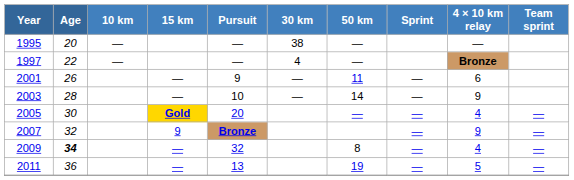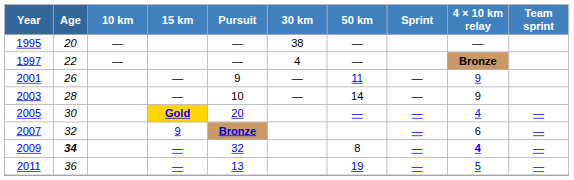 <table class="wikitable" style="font-size:95%; text-align:center; border:grey solid 1px; border-collapse:collapse; background:#ffffff;">
 <tr>
 <th style="background-color:#369; color:white; width:60px;"> Year </th>
 <th style="background-color:#369; color:white; width:40px;"> Age </th>
 <th style="background-color:#4180be; color:white; width:75px;"> 10 km </th>
 <th style="background-color:#4180be; color:white; width:75px;"> 15 km </th>
 <th style="background-color:#4180be; color:white; width:75px;"> Pursuit </th>
 <th style="background-color:#4180be; color:white; width:75px;"> 30 km </th>
 <th style="background-color:#4180be; color:white; width:75px;"> 50 km </th>
 <th style="background-color:#4180be; color:white; width:75px;"> Sprint </th>
 <th style="background-color:#4180be; color:white; width:75px;"> 4 × 10 km <br> relay </th>
 <th style="background-color:#4180be; color:white; width:75px;"> Team <br> sprint </th>
 </tr>
 <tr>
 <td><a href='#'>1995</a></td>
 <td><em>20</em></td>
 <td>—</td>
 <td></td>
 <td>—</td>
 <td>38</td>
 <td>—</td>
 <td></td>
 <td>—</td>
 <td></td>
 </tr>
 <tr>
 <td><a href='#'>1997</a></td>
 <td><em>22</em></td>
 <td>—</td>
 <td></td>
 <td>—</td>
 <td>4</td>
 <td>—</td>
 <td></td>
 <td bgcolor="cc9966"><strong>Bronze</strong></td>
 <td></td>
 </tr>
 <tr>
 <td><a href='#'>2001</a></td>
 <td><em>26</em></td>
 <td></td>
 <td>—</td>
 <td>9</td>
 <td>—</td>
 <td><a href='#'>11</a></td>
 <td>—</td>
-<td>6</td>
+<td><a href='#'>9</a></td>
 <td></td>
 </tr>
 <tr>
 <td><a href='#'>2003</a></td>
 <td><em>28</em></td>
 <td></td>
 <td>—</td>
 <td>10</td>
 <td>—</td>
 <td>14</td>
 <td>—</td>
 <td>9</td>
 <td></td>
 </tr>
 <tr>
 <td><a href='#'>2005</a></td>
 <td><em>30</em></td>
 <td></td>
 <td style="background:gold;"><a href='#'><strong>Gold</strong></a></td>
 <td><a href='#'>20</a></td>
 <td></td>
 <td><a href='#'>—</a></td>
 <td><a href='#'>—</a></td>
 <td><a href='#'>4</a></td>
 <td><a href='#'>—</a></td>
 </tr>
 <tr>
 <td><a href='#'>2007</a></td>
 <td><em>32</em></td>
 <td></td>
 <td><a href='#'>9</a></td>
 <td bgcolor="cc9966"><a href='#'><strong>Bronze</strong></a></td>
 <td></td>
 <td><a href='#'></a></td>
 <td><a href='#'>—</a></td>
-<td><a href='#'>9</a></td>
+<td>6</td>
 <td><a href='#'>—</a></td>
 </tr>
 <tr>
 <td><a href='#'>2009</a></td>
 <td><strong><em>34</em></strong></td>
 <td></td>
 <td><a href='#'>—</a></td>
 <td><a href='#'>32</a></td>
 <td></td>
 <td>8</td>
 <td><a href='#'>—</a></td>
-<td><a href='#'>4</a></td>
+<td><strong><a href='#'>4</a></strong></td>
 <td><a href='#'>—</a></td>
 </tr>
 <tr>
 <td><a href='#'>2011</a></td>
 <td><em>36</em></td>
 <td></td>
 <td><a href='#'>—</a></td>
 <td><a href='#'>13</a></td>
 <td></td>
 <td><a href='#'>19</a></td>
 <td><a href='#'>—</a></td>
 <td><a href='#'>5</a></td>
 <td><a href='#'>—</a></td>
 </tr>
 <tr>
 </tr>
 </table>
